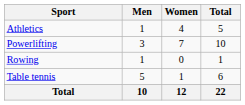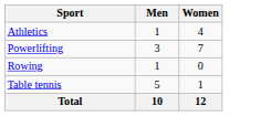 <table class="wikitable sortable" style="text-align:center;">
 <tr>
 <th width=180>Sport</th>
 <th width=55>Men</th>
 <th width=55>Women</th>
-<th width=55>Total</th>
 </tr>
 <tr>
 <td align=left><a href='#'>Athletics</a></td>
 <td>1</td>
 <td>4</td>
-<td>5</td>
 </tr>
 <tr>
 <td align=left><a href='#'>Powerlifting</a></td>
 <td>3</td>
 <td>7</td>
-<td>10</td>
 </tr>
 <tr>
 <td align=left><a href='#'>Rowing</a></td>
 <td>1</td>
 <td>0</td>
-<td>1</td>
 </tr>
 <tr>
 <td align=left><a href='#'>Table tennis</a></td>
 <td>5</td>
 <td>1</td>
-<td>6</td>
 </tr>
 <tr class="sortbottom">
 <th>Total</th>
 <th>10</th>
 <th>12</th>
-<th>22</th>
 </tr>
 </table>
